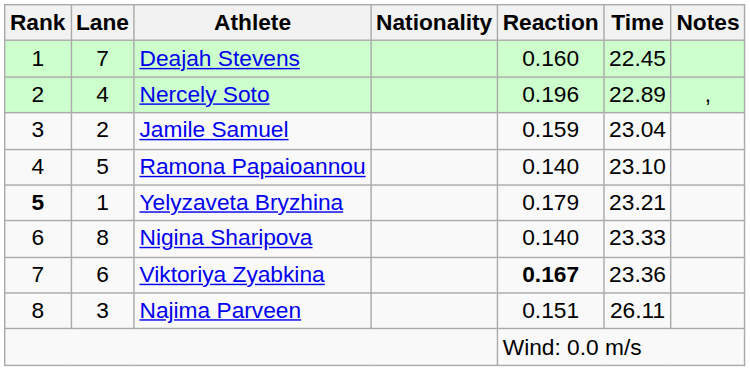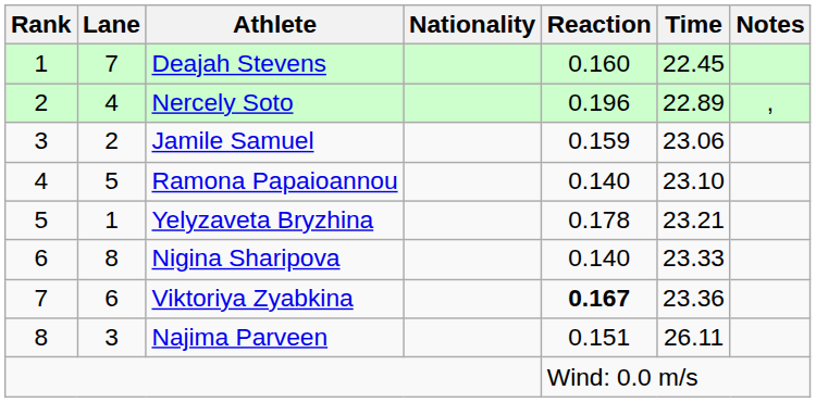 <table class="wikitable sortable" style="text-align:center">
 <tr>
 <th>Rank</th>
 <th>Lane</th>
 <th>Athlete</th>
 <th>Nationality</th>
 <th>Reaction</th>
 <th>Time</th>
 <th>Notes</th>
 </tr>
 <tr bgcolor=ccffcc>
 <td>1</td>
 <td>7</td>
 <td align=left><a href='#'>Deajah Stevens</a></td>
 <td align=left></td>
 <td>0.160</td>
 <td>22.45</td>
 <td></td>
 </tr>
 <tr bgcolor=ccffcc>
 <td>2</td>
 <td>4</td>
 <td align=left><a href='#'>Nercely Soto</a></td>
 <td align=left></td>
 <td>0.196</td>
 <td>22.89</td>
 <td>, </td>
 </tr>
 <tr>
 <td>3</td>
 <td>2</td>
 <td align=left><a href='#'>Jamile Samuel</a></td>
 <td align=left></td>
 <td>0.159</td>
-<td>23.04</td>
+<td>23.06</td>
 <td></td>
 </tr>
 <tr>
 <td>4</td>
 <td>5</td>
 <td align=left><a href='#'>Ramona Papaioannou</a></td>
 <td align=left></td>
 <td>0.140</td>
 <td>23.10</td>
 <td></td>
 </tr>
 <tr>
-<td><strong>5</strong></td>
+<td>5</td>
 <td>1</td>
 <td align=left><a href='#'>Yelyzaveta Bryzhina</a></td>
 <td align=left></td>
-<td>0.179</td>
+<td>0.178</td>
 <td>23.21</td>
 <td></td>
 </tr>
 <tr>
 <td>6</td>
 <td>8</td>
 <td align=left><a href='#'>Nigina Sharipova</a></td>
 <td align=left></td>
 <td>0.140</td>
 <td>23.33</td>
 <td></td>
 </tr>
 <tr>
 <td>7</td>
 <td>6</td>
 <td align=left><a href='#'>Viktoriya Zyabkina</a></td>
 <td align=left></td>
 <td><strong>0.167</strong></td>
 <td>23.36</td>
 <td></td>
 </tr>
 <tr>
 <td>8</td>
 <td>3</td>
 <td align=left><a href='#'>Najima Parveen</a></td>
 <td align=left></td>
 <td>0.151</td>
 <td>26.11</td>
 <td></td>
 </tr>
 <tr class="sortbottom">
 <td colspan=4></td>
 <td colspan="3" style="text-align:left;">Wind: 0.0 m/s</td>
 </tr>
 </table>
